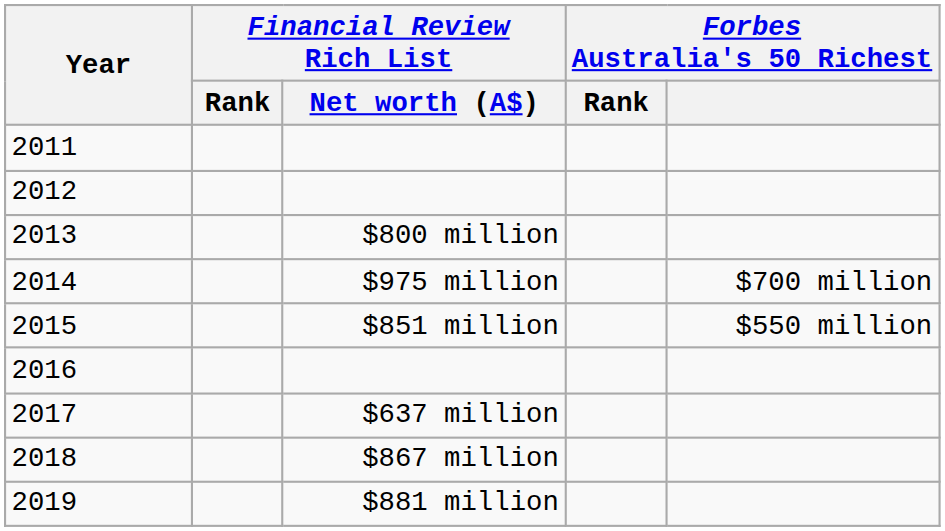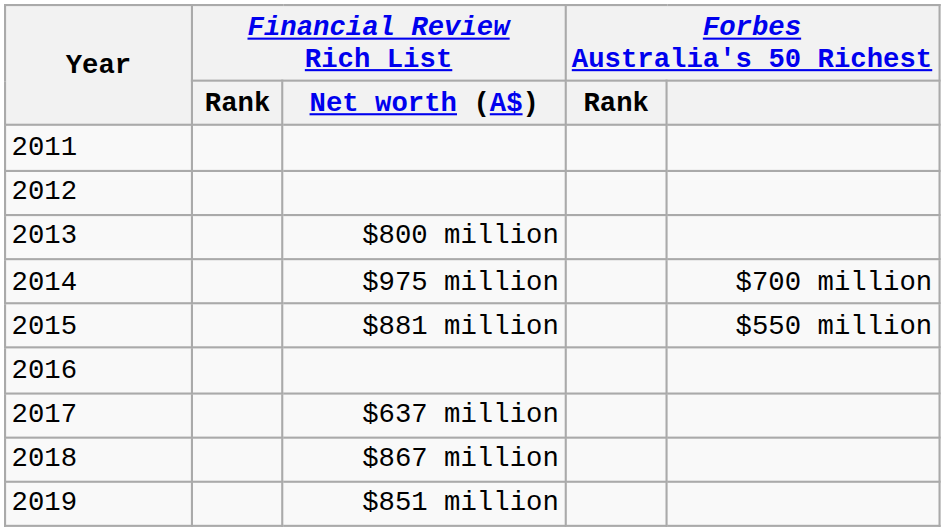 <table class="wikitable">
 <tr>
 <th rowspan=2>Year</th>
 <th colspan=2 width=40%><em><a href='#'>Financial Review</a></em><br><a href='#'>Rich List</a></th>
 <th colspan=2 width=40%><em><a href='#'>Forbes</a></em><br><a href='#'>Australia's 50 Richest</a></th>
 </tr>
 <tr>
 <th>Rank</th>
 <th><a href='#'>Net worth</a> (<a href='#'>A$</a>)</th>
 <th>Rank</th>
 <th></th>
 </tr>
 <tr>
 <td>2011</td>
 <td align="center"></td>
 <td align="right"></td>
 <td align="center"></td>
 <td align="right"></td>
 </tr>
 <tr>
 <td>2012</td>
 <td align="center"></td>
 <td align="right"></td>
 <td align="center"></td>
 <td align="right"></td>
 </tr>
 <tr>
 <td>2013</td>
 <td align="center"> </td>
 <td align="right">$800 million </td>
 <td align="center"></td>
 <td align="right"></td>
 </tr>
 <tr>
 <td>2014</td>
 <td align="center"> </td>
 <td align="right">$975 million </td>
 <td align="center"> </td>
 <td align="right">$700 million </td>
 </tr>
 <tr>
 <td>2015</td>
 <td align="center"> </td>
-<td align="right">$851 million </td>
+<td align="right">$881 million </td>
 <td align="center"> </td>
 <td align="right">$550 million </td>
 </tr>
 <tr>
 <td>2016</td>
 <td align="center"></td>
 <td align="right"></td>
 <td align="center"></td>
 <td align="right"></td>
 </tr>
 <tr>
 <td>2017</td>
 <td align="center"></td>
 <td align="right">$637 million</td>
 <td align="center"></td>
 <td align="right"></td>
 </tr>
 <tr>
 <td>2018</td>
 <td align="center"> </td>
 <td align="right">$867 million </td>
 <td align="center"></td>
 <td align="right"></td>
 </tr>
 <tr>
 <td>2019</td>
 <td align="center"></td>
-<td align="right">$881 million </td>
+<td align="right">$851 million </td>
 <td align="center"></td>
 <td align="right"></td>
 </tr>
 </table>
